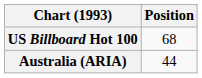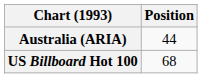 <table class="wikitable plainrowheaders" style="text-align:center">
 <tr>
 <th scope="col">Chart (1993)</th>
 <th scope="col">Position</th>
 </tr>
 <tr>
+<th scope="row">Australia (ARIA)</th>
+<td>44</td>
+</tr>
+<tr>
 <th scope="row">US <em>Billboard</em> Hot 100</th>
 <td>68</td>
 </tr>
-<tr>
-<th scope="row">Australia (ARIA)</th>
-<td>44</td>
-</tr>
 </table>
